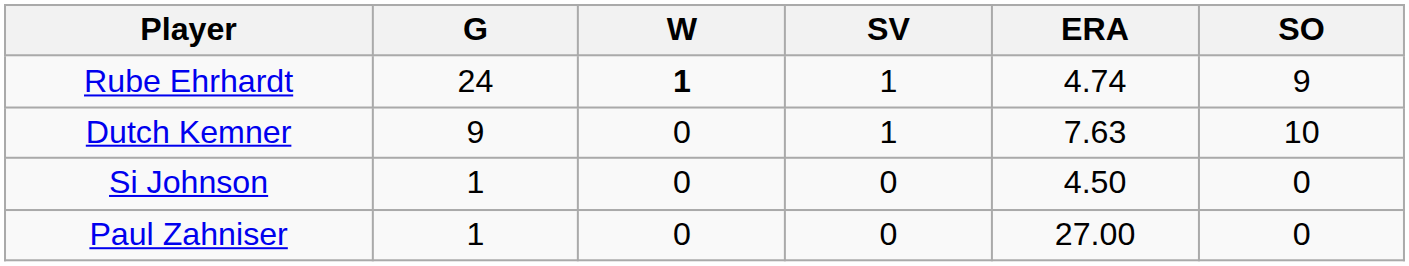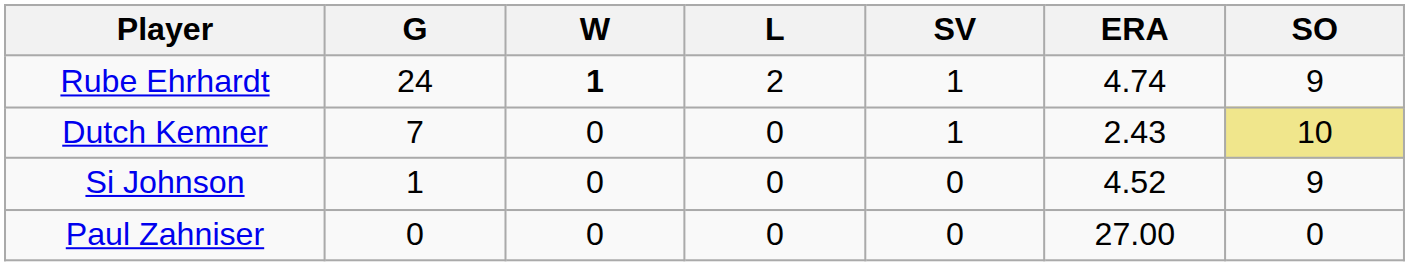 <table class="wikitable sortable">
 <tr>
 <th bgcolor="#DDDDFF" width="16%">Player</th>
 <th bgcolor="#DDDDFF" width="9%">G</th>
 <th bgcolor="#DDDDFF" width="9%">W</th>
+<th bgcolor="#DDDDFF" width="9%">L</th>
 <th bgcolor="#DDDDFF" width="9%">SV</th>
 <th bgcolor="#DDDDFF" width="9%">ERA</th>
 <th bgcolor="#DDDDFF" width="9%">SO</th>
 </tr>
 <tr align="center">
 <td><a href='#'>Rube Ehrhardt</a></td>
 <td>24</td>
 <td><strong>1</strong></td>
+<td>2</td>
 <td>1</td>
 <td>4.74</td>
 <td>9</td>
 </tr>
 <tr align=center>
 <td><a href='#'>Dutch Kemner</a></td>
-<td>9</td>
+<td>7</td>
+<td>0</td>
 <td>0</td>
 <td>1</td>
-<td>7.63</td>
-<td>10</td>
+<td>2.43</td>
+<td style="background: khaki;">10</td>
 </tr>
 <tr align=center>
 <td><a href='#'>Si Johnson</a></td>
 <td>1</td>
 <td>0</td>
 <td>0</td>
-<td>4.50</td>
 <td>0</td>
+<td>4.52</td>
+<td>9</td>
 </tr>
 <tr align=center>
 <td><a href='#'>Paul Zahniser</a></td>
-<td>1</td>
+<td>0</td>
+<td>0</td>
 <td>0</td>
 <td>0</td>
 <td>27.00</td>
 <td>0</td>
 </tr>
 </table>
